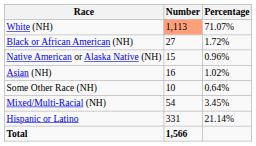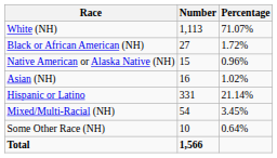 <table class="wikitable">
 <tr>
 <th>Race</th>
 <th>Number</th>
 <th>Percentage</th>
 </tr>
 <tr>
 <td><a href='#'>White</a> (NH)</td>
-<td style="background: lightsalmon;">1,113</td>
+<td>1,113</td>
 <td>71.07%</td>
 </tr>
 <tr>
 <td><a href='#'>Black or African American</a> (NH)</td>
 <td>27</td>
 <td>1.72%</td>
 </tr>
 <tr>
 <td><a href='#'>Native American</a> or <a href='#'>Alaska Native</a> (NH)</td>
 <td>15</td>
 <td>0.96%</td>
 </tr>
 <tr>
 <td><a href='#'>Asian</a> (NH)</td>
 <td>16</td>
 <td>1.02%</td>
 </tr>
 <tr>
-<td>Some Other Race (NH)</td>
-<td>10</td>
-<td>0.64%</td>
+<td><a href='#'>Hispanic or Latino</a></td>
+<td>331</td>
+<td>21.14%</td>
 </tr>
 <tr>
 <td><a href='#'>Mixed/Multi-Racial</a> (NH)</td>
 <td>54</td>
 <td>3.45%</td>
 </tr>
 <tr>
-<td><a href='#'>Hispanic or Latino</a></td>
-<td>331</td>
-<td>21.14%</td>
+<td>Some Other Race (NH)</td>
+<td>10</td>
+<td>0.64%</td>
 </tr>
 <tr>
 <td><strong>Total</strong></td>
 <td><strong>1,566</strong></td>
 <td></td>
 </tr>
 </table>
